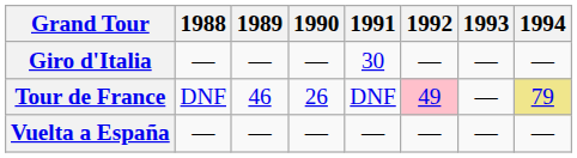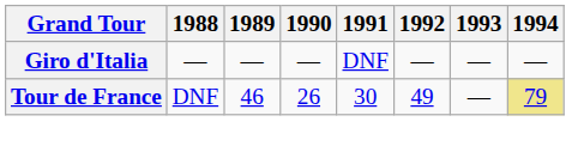 <table class="wikitable plainrowheaders">
 <tr>
 <th scope="col"><a href='#'>Grand Tour</a></th>
 <th scope="col">1988</th>
 <th scope="col">1989</th>
 <th scope="col">1990</th>
 <th scope="col">1991</th>
 <th scope="col">1992</th>
 <th scope="col">1993</th>
 <th scope="col">1994</th>
 </tr>
 <tr style="text-align:center;">
 <th scope="row"> <a href='#'>Giro d'Italia</a></th>
 <td>—</td>
 <td>—</td>
 <td>—</td>
-<td><a href='#'>30</a></td>
+<td><a href='#'>DNF</a></td>
 <td>—</td>
 <td>—</td>
 <td>—</td>
 </tr>
 <tr style="text-align:center;">
 <th scope="row"> <a href='#'>Tour de France</a></th>
 <td><a href='#'>DNF</a></td>
 <td><a href='#'>46</a></td>
 <td><a href='#'>26</a></td>
-<td><a href='#'>DNF</a></td>
-<td style="background: pink;"><a href='#'>49</a></td>
+<td><a href='#'>30</a></td>
+<td><a href='#'>49</a></td>
 <td>—</td>
 <td style="background: khaki;"><a href='#'>79</a></td>
 </tr>
-<tr style="text-align:center;">
-<th scope="row"> <a href='#'>Vuelta a España</a></th>
-<td>—</td>
-<td>—</td>
-<td>—</td>
-<td>—</td>
-<td>—</td>
-<td>—</td>
-<td>—</td>
-</tr>
 </table>
